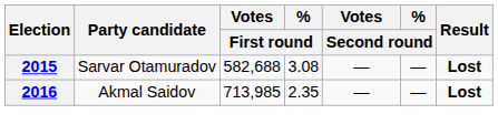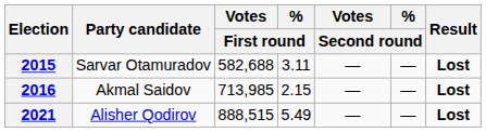 <table class=wikitable style=text-align:center>
 <tr>
 <th rowspan="2"><strong>Election</strong></th>
 <th rowspan="2">Party candidate</th>
 <th><strong>Votes</strong></th>
 <th><strong>%</strong></th>
 <th><strong>Votes</strong></th>
 <th><strong>%</strong></th>
 <th rowspan="2"><strong>Result</strong></th>
 </tr>
 <tr>
 <th colspan="2">First round</th>
 <th colspan="2">Second round</th>
 </tr>
 <tr>
 <th><a href='#'>2015</a></th>
 <td>Sarvar Otamuradov</td>
 <td>582,688</td>
-<td>3.08</td>
+<td>3.11</td>
 <td>—</td>
 <td>—</td>
 <td><strong>Lost</strong> </td>
 </tr>
 <tr>
 <th><a href='#'>2016</a></th>
 <td>Akmal Saidov</td>
 <td>713,985</td>
-<td>2.35</td>
+<td>2.15</td>
+<td>—</td>
+<td>—</td>
+<td><strong>Lost</strong> </td>
+</tr>
+<tr>
+<th><a href='#'>2021</a></th>
+<td><a href='#'>Alisher Qodirov</a></td>
+<td>888,515</td>
+<td>5.49</td>
 <td>—</td>
 <td>—</td>
 <td><strong>Lost</strong> </td>
 </tr>
 </table>
